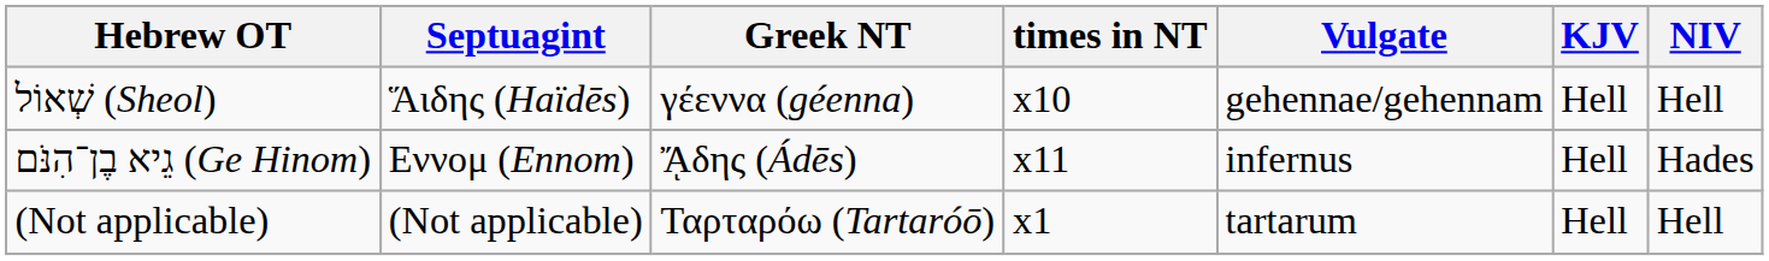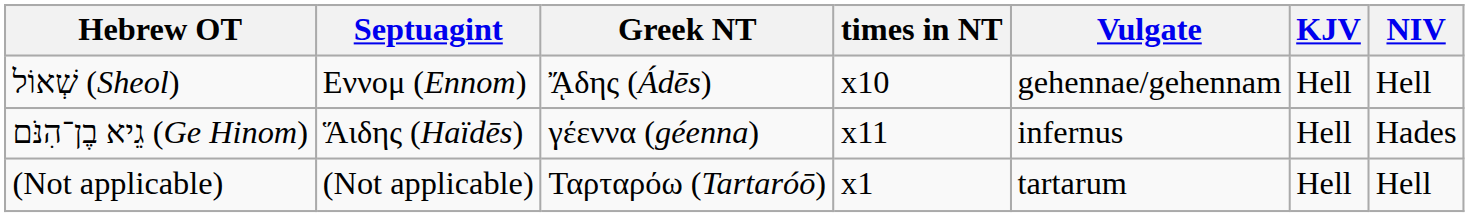 <table class="wikitable">
 <tr>
 <th>Hebrew OT</th>
 <th><a href='#'>Septuagint</a></th>
 <th>Greek NT</th>
 <th>times in NT</th>
 <th><a href='#'>Vulgate</a></th>
 <th><a href='#'>KJV</a></th>
 <th><a href='#'>NIV</a></th>
 </tr>
 <tr>
 <td>שְׁאוֹל (<em>Sheol</em>)</td>
-<td>Ἅιδης (<em>Haïdēs</em>)</td>
-<td>γέεννα (<em>géenna</em>)</td>
+<td>Εννομ (<em>Ennom</em>)</td>
+<td>ᾌδης (<em>Ádēs</em>)</td>
 <td>x10</td>
 <td>gehennae/gehennam</td>
 <td>Hell</td>
 <td>Hell</td>
 </tr>
 <tr>
 <td>גֵיא בֶן־הִנֹּם (<em>Ge Hinom</em>)</td>
-<td>Εννομ (<em>Ennom</em>)</td>
-<td>ᾌδης (<em>Ádēs</em>)</td>
+<td>Ἅιδης (<em>Haïdēs</em>)</td>
+<td>γέεννα (<em>géenna</em>)</td>
 <td>x11</td>
 <td>infernus</td>
 <td>Hell</td>
 <td>Hades</td>
 </tr>
 <tr>
 <td>(Not applicable)</td>
 <td>(Not applicable)</td>
 <td>Ταρταρόω (<em>Tartaróō</em>)</td>
 <td>x1</td>
 <td>tartarum</td>
 <td>Hell</td>
 <td>Hell</td>
 </tr>
 </table>
